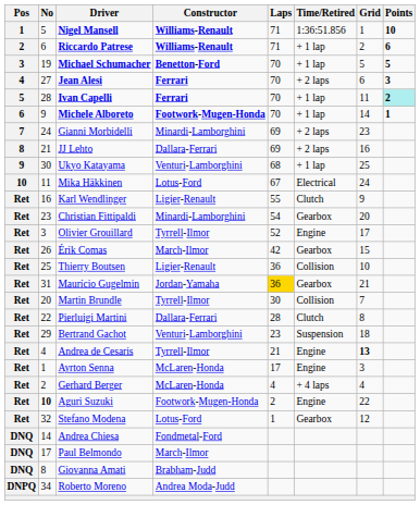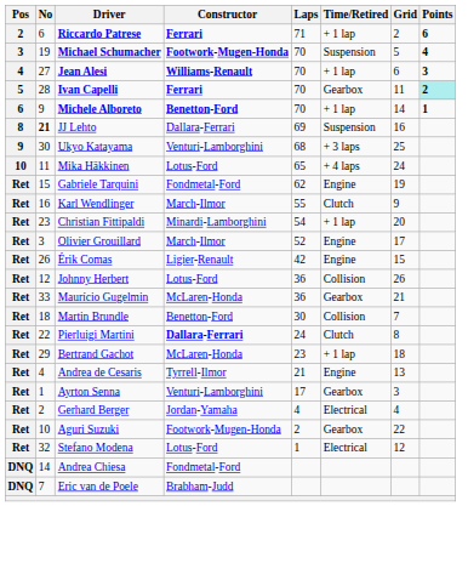 <table class="wikitable" style="font-size: 95%;">
 <tr>
 <th>Pos</th>
 <th>No</th>
 <th>Driver</th>
 <th>Constructor</th>
 <th>Laps</th>
 <th>Time/Retired</th>
 <th>Grid</th>
 <th>Points</th>
 </tr>
 <tr>
-<th>1</th>
-<td>5</td>
-<td> <strong><a href='#'>Nigel Mansell</a></strong></td>
-<td><strong><a href='#'>Williams</a>-<a href='#'>Renault</a></strong></td>
-<td>71</td>
-<td>1:36:51.856</td>
-<td>1</td>
-<td><strong>10</strong></td>
-</tr>
-<tr>
 <th>2</th>
 <td>6</td>
 <td> <strong><a href='#'>Riccardo Patrese</a></strong></td>
-<td><strong><a href='#'>Williams</a>-<a href='#'>Renault</a></strong></td>
+<td><strong><a href='#'>Ferrari</a></strong></td>
 <td>71</td>
 <td>+ 1 lap</td>
 <td>2</td>
 <td><strong>6</strong></td>
 </tr>
 <tr>
 <th>3</th>
 <td>19</td>
 <td> <strong><a href='#'>Michael Schumacher</a></strong></td>
-<td><strong><a href='#'>Benetton</a>-<a href='#'>Ford</a></strong></td>
+<td><strong><a href='#'>Footwork</a>-<a href='#'>Mugen-Honda</a></strong></td>
 <td>70</td>
-<td>+ 1 lap</td>
+<td>Suspension</td>
 <td>5</td>
-<td><strong>5</strong></td>
+<td><strong>4</strong></td>
 </tr>
 <tr>
 <th>4</th>
 <td>27</td>
 <td> <strong><a href='#'>Jean Alesi</a></strong></td>
-<td><strong><a href='#'>Ferrari</a></strong></td>
+<td><strong><a href='#'>Williams</a>-<a href='#'>Renault</a></strong></td>
 <td>70</td>
-<td>+ 2 laps</td>
+<td>+ 1 lap</td>
 <td>6</td>
 <td><strong>3</strong></td>
 </tr>
 <tr>
 <th>5</th>
 <td>28</td>
 <td> <strong><a href='#'>Ivan Capelli</a></strong></td>
 <td><strong><a href='#'>Ferrari</a></strong></td>
 <td>70</td>
-<td>+ 1 lap</td>
+<td>Gearbox</td>
 <td>11</td>
 <td style="background: paleturquoise;"><strong>2</strong></td>
 </tr>
 <tr>
 <th>6</th>
 <td>9</td>
 <td> <strong><a href='#'>Michele Alboreto</a></strong></td>
-<td><strong><a href='#'>Footwork</a>-<a href='#'>Mugen-Honda</a></strong></td>
+<td><strong><a href='#'>Benetton</a>-<a href='#'>Ford</a></strong></td>
 <td>70</td>
 <td>+ 1 lap</td>
 <td>14</td>
 <td><strong>1</strong></td>
 </tr>
 <tr>
-<th>7</th>
-<td>24</td>
-<td> <a href='#'>Gianni Morbidelli</a></td>
-<td><a href='#'>Minardi</a>-<a href='#'>Lamborghini</a></td>
-<td>69</td>
-<td>+ 2 laps</td>
-<td>23</td>
-<td></td>
-</tr>
-<tr>
 <th>8</th>
-<td>21</td>
+<td><strong>21</strong></td>
 <td> <a href='#'>JJ Lehto</a></td>
 <td><a href='#'>Dallara</a>-<a href='#'>Ferrari</a></td>
 <td>69</td>
-<td>+ 2 laps</td>
+<td>Suspension</td>
 <td>16</td>
 <td></td>
 </tr>
 <tr>
 <th>9</th>
 <td>30</td>
 <td> <a href='#'>Ukyo Katayama</a></td>
 <td><a href='#'>Venturi</a>-<a href='#'>Lamborghini</a></td>
 <td>68</td>
-<td>+ 1 lap</td>
+<td>+ 3 laps</td>
 <td>25</td>
 <td></td>
 </tr>
 <tr>
 <th>10</th>
 <td>11</td>
 <td> <a href='#'>Mika Häkkinen</a></td>
 <td><a href='#'>Lotus</a>-<a href='#'>Ford</a></td>
-<td>67</td>
-<td>Electrical</td>
+<td>65</td>
+<td>+ 4 laps</td>
 <td>24</td>
+<td></td>
+</tr>
+<tr>
+<th>Ret</th>
+<td>15</td>
+<td> <a href='#'>Gabriele Tarquini</a></td>
+<td><a href='#'>Fondmetal</a>-<a href='#'>Ford</a></td>
+<td>62</td>
+<td>Engine</td>
+<td>19</td>
 <td></td>
 </tr>
 <tr>
 <th>Ret</th>
 <td>16</td>
 <td> <a href='#'>Karl Wendlinger</a></td>
-<td><a href='#'>Ligier</a>-<a href='#'>Renault</a></td>
+<td><a href='#'>March</a>-<a href='#'>Ilmor</a></td>
 <td>55</td>
 <td>Clutch</td>
 <td>9</td>
 <td></td>
 </tr>
 <tr>
 <th>Ret</th>
 <td>23</td>
 <td> <a href='#'>Christian Fittipaldi</a></td>
 <td><a href='#'>Minardi</a>-<a href='#'>Lamborghini</a></td>
 <td>54</td>
-<td>Gearbox</td>
+<td>+ 1 lap</td>
 <td>20</td>
 <td></td>
 </tr>
 <tr>
 <th>Ret</th>
 <td>3</td>
 <td> <a href='#'>Olivier Grouillard</a></td>
-<td><a href='#'>Tyrrell</a>-<a href='#'>Ilmor</a></td>
+<td><a href='#'>March</a>-<a href='#'>Ilmor</a></td>
 <td>52</td>
 <td>Engine</td>
 <td>17</td>
 <td></td>
 </tr>
 <tr>
 <th>Ret</th>
 <td>26</td>
 <td> <a href='#'>Érik Comas</a></td>
-<td><a href='#'>March</a>-<a href='#'>Ilmor</a></td>
+<td><a href='#'>Ligier</a>-<a href='#'>Renault</a></td>
 <td>42</td>
-<td>Gearbox</td>
+<td>Engine</td>
 <td>15</td>
 <td></td>
 </tr>
 <tr>
 <th>Ret</th>
-<td>25</td>
-<td> <a href='#'>Thierry Boutsen</a></td>
-<td><a href='#'>Ligier</a>-<a href='#'>Renault</a></td>
+<td>12</td>
+<td> <a href='#'>Johnny Herbert</a></td>
+<td><a href='#'>Lotus</a>-<a href='#'>Ford</a></td>
 <td>36</td>
 <td>Collision</td>
-<td>10</td>
+<td>26</td>
 <td></td>
 </tr>
 <tr>
 <th>Ret</th>
-<td>31</td>
+<td>33</td>
 <td> <a href='#'>Maurício Gugelmin</a></td>
-<td><a href='#'>Jordan</a>-<a href='#'>Yamaha</a></td>
-<td style="background: gold;">36</td>
+<td><a href='#'>McLaren</a>-<a href='#'>Honda</a></td>
+<td>36</td>
 <td>Gearbox</td>
 <td>21</td>
 <td></td>
 </tr>
 <tr>
 <th>Ret</th>
-<td>20</td>
+<td>18</td>
 <td> <a href='#'>Martin Brundle</a></td>
-<td><a href='#'>Tyrrell</a>-<a href='#'>Ilmor</a></td>
+<td><a href='#'>Benetton</a>-<a href='#'>Ford</a></td>
 <td>30</td>
 <td>Collision</td>
 <td>7</td>
 <td></td>
 </tr>
 <tr>
 <th>Ret</th>
 <td>22</td>
 <td> <a href='#'>Pierluigi Martini</a></td>
-<td><a href='#'>Dallara</a>-<a href='#'>Ferrari</a></td>
-<td>28</td>
+<td><strong><a href='#'>Dallara</a>-<a href='#'>Ferrari</a></strong></td>
+<td>24</td>
 <td>Clutch</td>
 <td>8</td>
 <td></td>
 </tr>
 <tr>
 <th>Ret</th>
 <td>29</td>
 <td> <a href='#'>Bertrand Gachot</a></td>
-<td><a href='#'>Venturi</a>-<a href='#'>Lamborghini</a></td>
+<td><a href='#'>McLaren</a>-<a href='#'>Honda</a></td>
 <td>23</td>
-<td>Suspension</td>
+<td>+ 1 lap</td>
 <td>18</td>
 <td></td>
 </tr>
 <tr>
 <th>Ret</th>
 <td>4</td>
 <td> <a href='#'>Andrea de Cesaris</a></td>
 <td><a href='#'>Tyrrell</a>-<a href='#'>Ilmor</a></td>
 <td>21</td>
 <td>Engine</td>
-<td><strong>13</strong></td>
+<td>13</td>
 <td></td>
 </tr>
 <tr>
 <th>Ret</th>
 <td>1</td>
 <td> <a href='#'>Ayrton Senna</a></td>
-<td><a href='#'>McLaren</a>-<a href='#'>Honda</a></td>
+<td><a href='#'>Venturi</a>-<a href='#'>Lamborghini</a></td>
 <td>17</td>
-<td>Engine</td>
+<td>Gearbox</td>
 <td>3</td>
 <td></td>
 </tr>
 <tr>
 <th>Ret</th>
 <td>2</td>
 <td> <a href='#'>Gerhard Berger</a></td>
-<td><a href='#'>McLaren</a>-<a href='#'>Honda</a></td>
+<td><a href='#'>Jordan</a>-<a href='#'>Yamaha</a></td>
 <td>4</td>
-<td>+ 4 laps</td>
+<td>Electrical</td>
 <td>4</td>
 <td></td>
 </tr>
 <tr>
 <th>Ret</th>
-<td><strong>10</strong></td>
+<td>10</td>
 <td> <a href='#'>Aguri Suzuki</a></td>
 <td><a href='#'>Footwork</a>-<a href='#'>Mugen-Honda</a></td>
 <td>2</td>
-<td>Engine</td>
+<td>Gearbox</td>
 <td>22</td>
 <td></td>
 </tr>
 <tr>
 <th>Ret</th>
 <td>32</td>
 <td> <a href='#'>Stefano Modena</a></td>
 <td><a href='#'>Lotus</a>-<a href='#'>Ford</a></td>
 <td>1</td>
-<td>Gearbox</td>
+<td>Electrical</td>
 <td>12</td>
 <td></td>
 </tr>
 <tr>
 <th>DNQ</th>
 <td>14</td>
 <td> <a href='#'>Andrea Chiesa</a></td>
 <td><a href='#'>Fondmetal</a>-<a href='#'>Ford</a></td>
 <td></td>
 <td></td>
 <td></td>
 <td></td>
 </tr>
 <tr>
 <th>DNQ</th>
-<td>17</td>
-<td> <a href='#'>Paul Belmondo</a></td>
-<td><a href='#'>March</a>-<a href='#'>Ilmor</a></td>
-<td></td>
-<td></td>
-<td></td>
-<td></td>
-</tr>
-<tr>
-<th>DNQ</th>
-<td>8</td>
-<td> <a href='#'>Giovanna Amati</a></td>
+<td>7</td>
+<td> <a href='#'>Eric van de Poele</a></td>
 <td><a href='#'>Brabham</a>-<a href='#'>Judd</a></td>
-<td></td>
-<td></td>
-<td></td>
-<td></td>
-</tr>
-<tr>
-<th>DNPQ</th>
-<td>34</td>
-<td> <a href='#'>Roberto Moreno</a></td>
-<td><a href='#'>Andrea Moda</a>-<a href='#'>Judd</a></td>
 <td></td>
 <td></td>
 <td></td>
 <td></td>
 </tr>
 <tr>
 <th colspan="8"></th>
 </tr>
 </table>
